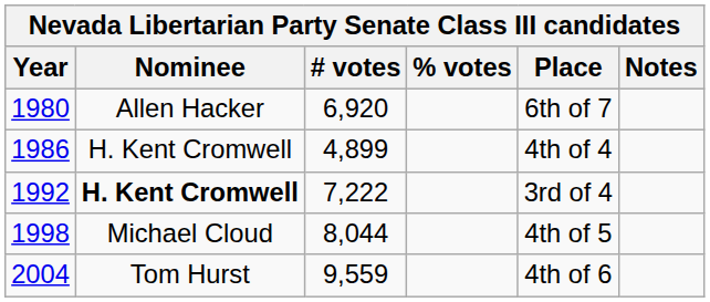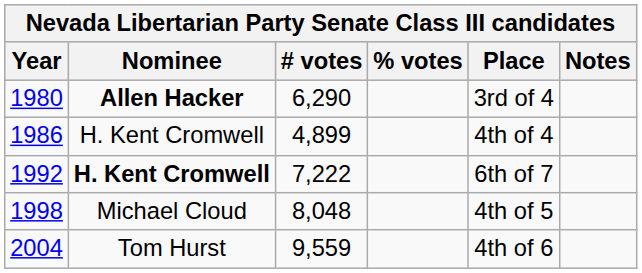 <table class=wikitable style="text-align:center;">
 <tr style="background:lightgrey;">
 <th colspan="9">Nevada Libertarian Party Senate Class III candidates</th>
 </tr>
 <tr style="background:lightgrey;">
 <th>Year</th>
 <th>Nominee</th>
 <th># votes</th>
 <th>% votes</th>
 <th>Place</th>
 <th>Notes</th>
 </tr>
 <tr>
 <td><a href='#'>1980</a></td>
-<td>Allen Hacker</td>
-<td>6,920</td>
+<td><strong>Allen Hacker</strong></td>
+<td>6,290</td>
 <td></td>
-<td>6th of 7</td>
+<td>3rd of 4</td>
 <td></td>
 </tr>
 <tr>
 <td><a href='#'>1986</a></td>
 <td>H. Kent Cromwell</td>
 <td>4,899</td>
 <td></td>
 <td>4th of 4</td>
 <td></td>
 </tr>
 <tr>
 <td><a href='#'>1992</a></td>
 <td><strong>H. Kent Cromwell</strong></td>
 <td>7,222</td>
 <td></td>
-<td>3rd of 4</td>
+<td>6th of 7</td>
 <td></td>
 </tr>
 <tr>
 <td><a href='#'>1998</a></td>
 <td>Michael Cloud</td>
-<td>8,044</td>
+<td>8,048</td>
 <td></td>
 <td>4th of 5</td>
 <td></td>
 </tr>
 <tr>
 <td><a href='#'>2004</a></td>
 <td>Tom Hurst</td>
 <td>9,559</td>
 <td></td>
 <td>4th of 6</td>
 <td></td>
 </tr>
 </table>
